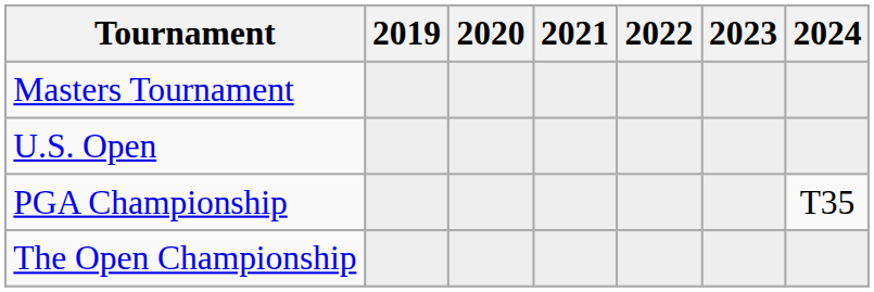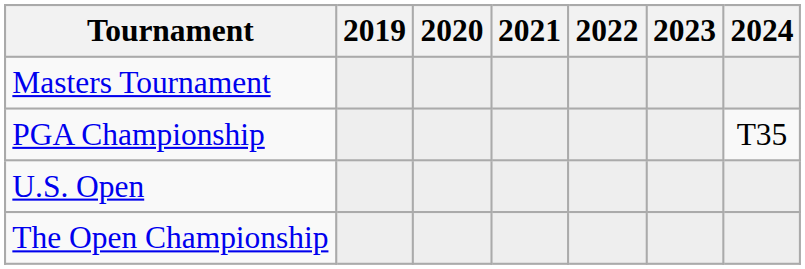 <table class="wikitable" style="font-size:95%;text-align:center;">
 <tr>
 <th>Tournament</th>
 <th>2019</th>
 <th>2020</th>
 <th>2021</th>
 <th>2022</th>
 <th>2023</th>
 <th>2024</th>
 </tr>
 <tr>
 <td align=left><a href='#'>Masters Tournament</a></td>
 <td style="background:#eeeeee;"></td>
 <td style="background:#eeeeee;"></td>
 <td style="background:#eeeeee;"></td>
 <td style="background:#eeeeee;"></td>
 <td style="background:#eeeeee;"></td>
 <td style="background:#eeeeee;"></td>
 </tr>
 <tr>
+<td align=left><a href='#'>PGA Championship</a></td>
+<td style="background:#eeeeee;"></td>
+<td style="background:#eeeeee;"></td>
+<td style="background:#eeeeee;"></td>
+<td style="background:#eeeeee;"></td>
+<td style="background:#eeeeee;"></td>
+<td>T35</td>
+</tr>
+<tr>
 <td align=left><a href='#'>U.S. Open</a></td>
 <td style="background:#eeeeee;"></td>
 <td style="background:#eeeeee;"></td>
 <td style="background:#eeeeee;"></td>
 <td style="background:#eeeeee;"></td>
 <td style="background:#eeeeee;"></td>
 <td style="background:#eeeeee;"></td>
-</tr>
-<tr>
-<td align=left><a href='#'>PGA Championship</a></td>
-<td style="background:#eeeeee;"></td>
-<td style="background:#eeeeee;"></td>
-<td style="background:#eeeeee;"></td>
-<td style="background:#eeeeee;"></td>
-<td style="background:#eeeeee;"></td>
-<td>T35</td>
 </tr>
 <tr>
 <td align=left><a href='#'>The Open Championship</a></td>
 <td style="background:#eeeeee;"></td>
 <td style="background:#eeeeee;"></td>
 <td style="background:#eeeeee;"></td>
 <td style="background:#eeeeee;"></td>
 <td style="background:#eeeeee;"></td>
 <td style="background:#eeeeee;"></td>
 </tr>
 </table>
